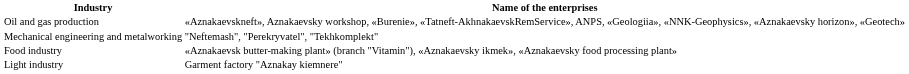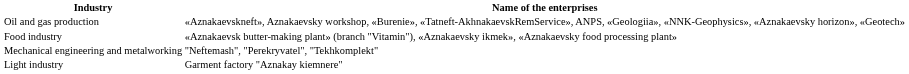 <table>
 <tr>
 <th>Industry</th>
 <th>Name of the enterprises</th>
 </tr>
 <tr>
 <td>Oil and gas production</td>
 <td>«Aznakaevskneft», Aznakaevsky workshop, «Burenie», «Tatneft-AkhnakaevskRemService», ANPS, «Geologiia», «NNK-Geophysics», «Aznakaevsky horizon», «Geotech»</td>
 </tr>
 <tr>
+<td>Food industry</td>
+<td>«Aznakaevsk butter-making plant» (branch "Vitamin"), «Aznakaevsky ikmek», «Aznakaevsky food processing plant»</td>
+</tr>
+<tr>
 <td>Mechanical engineering and metalworking</td>
 <td>"Neftemash", "Perekryvatel", "Tekhkomplekt"</td>
-</tr>
-<tr>
-<td>Food industry</td>
-<td>«Aznakaevsk butter-making plant» (branch "Vitamin"), «Aznakaevsky ikmek», «Aznakaevsky food processing plant»</td>
 </tr>
 <tr>
 <td>Light industry</td>
 <td>Garment factory "Aznakay kiemnere"</td>
 </tr>
 </table>
